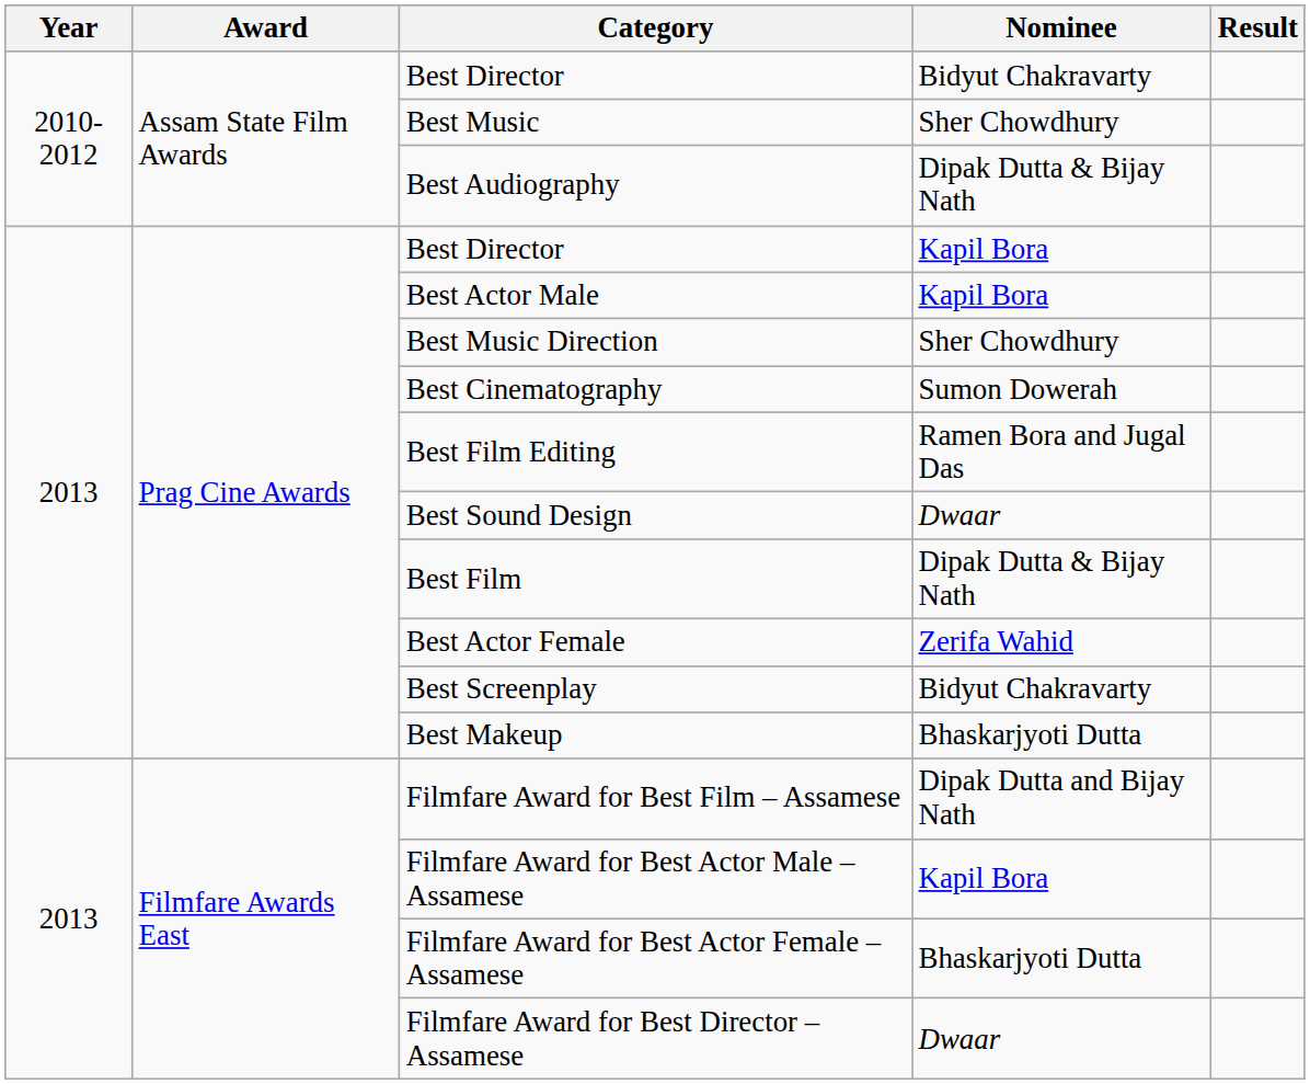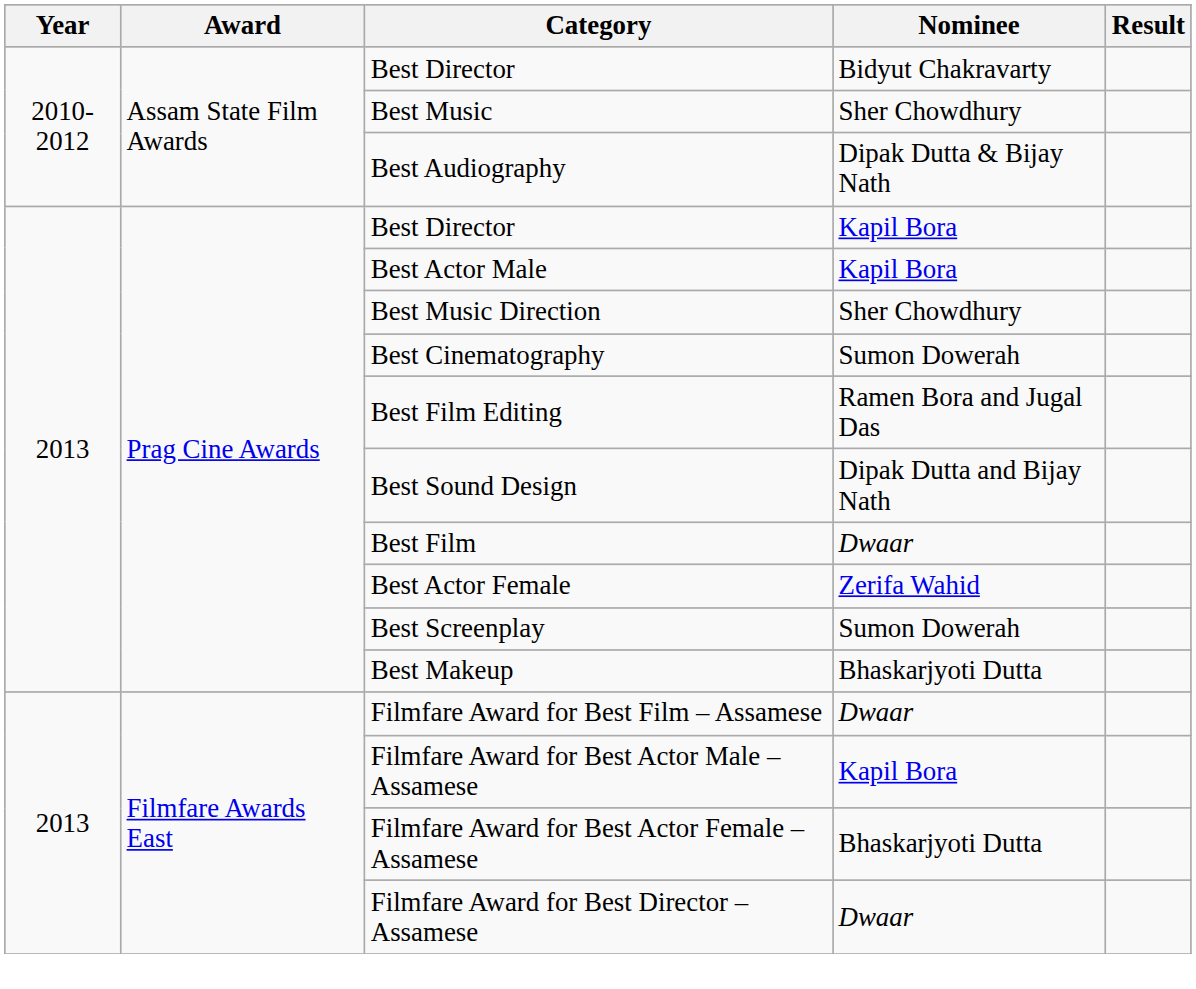 <table class="wikitable" width=80%>
 <tr>
 <th>Year</th>
 <th>Award</th>
 <th>Category</th>
 <th>Nominee</th>
 <th>Result</th>
 </tr>
 <tr>
 <td rowspan="3" align=center>2010-2012</td>
 <td rowspan="3">Assam State Film Awards</td>
 <td>Best Director</td>
 <td>Bidyut Chakravarty</td>
 <td></td>
 </tr>
 <tr>
 <td>Best Music</td>
 <td>Sher Chowdhury</td>
 <td></td>
 </tr>
 <tr>
 <td>Best Audiography</td>
 <td>Dipak Dutta & Bijay Nath</td>
 <td></td>
 </tr>
 <tr>
 <td rowspan="10" align=center>2013</td>
 <td rowspan="10"><a href='#'>Prag Cine Awards</a></td>
 <td>Best Director</td>
 <td><a href='#'>Kapil Bora</a></td>
 <td></td>
 </tr>
 <tr>
 <td>Best Actor Male</td>
 <td><a href='#'>Kapil Bora</a></td>
 <td></td>
 </tr>
 <tr>
 <td>Best Music Direction</td>
 <td>Sher Chowdhury</td>
 <td></td>
 </tr>
 <tr>
 <td>Best Cinematography</td>
 <td>Sumon Dowerah</td>
 <td></td>
 </tr>
 <tr>
 <td>Best Film Editing</td>
 <td>Ramen Bora and Jugal Das</td>
 <td></td>
 </tr>
 <tr>
 <td>Best Sound Design</td>
-<td><em>Dwaar</em></td>
+<td>Dipak Dutta and Bijay Nath</td>
 <td></td>
 </tr>
 <tr>
 <td>Best Film</td>
-<td>Dipak Dutta & Bijay Nath</td>
+<td><em>Dwaar</em></td>
 <td></td>
 </tr>
 <tr>
 <td>Best Actor Female</td>
 <td><a href='#'>Zerifa Wahid</a></td>
 <td></td>
 </tr>
 <tr>
 <td>Best Screenplay</td>
-<td>Bidyut Chakravarty</td>
+<td>Sumon Dowerah</td>
 <td></td>
 </tr>
 <tr>
 <td>Best Makeup</td>
 <td>Bhaskarjyoti Dutta</td>
 <td></td>
 </tr>
 <tr>
 <td rowspan="4" align=center>2013</td>
 <td rowspan="4"><a href='#'>Filmfare Awards East</a></td>
 <td>Filmfare Award for Best Film – Assamese</td>
-<td>Dipak Dutta and Bijay Nath</td>
+<td><em>Dwaar</em></td>
 <td></td>
 </tr>
 <tr>
 <td>Filmfare Award for Best Actor Male – Assamese</td>
 <td><a href='#'>Kapil Bora</a></td>
 <td></td>
 </tr>
 <tr>
 <td>Filmfare Award for Best Actor Female – Assamese</td>
 <td>Bhaskarjyoti Dutta</td>
 <td></td>
 </tr>
 <tr>
 <td>Filmfare Award for Best Director – Assamese</td>
 <td><em>Dwaar</em></td>
 <td></td>
 </tr>
 </table>
